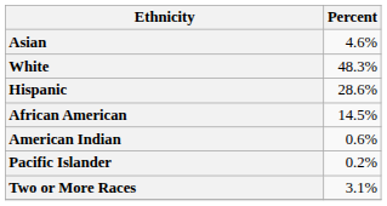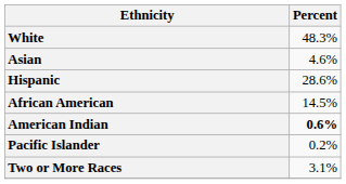 <table class="wikitable">
 <tr>
 <th + style="text-align: center;">Ethnicity</th>
 <th align="center">Percent</th>
 </tr>
 <tr>
+<th + style="text-align: left;">White</th>
+<td align="right">48.3%</td>
+</tr>
+<tr>
 <th + style="text-align: left;">Asian</th>
 <td align="right">4.6%</td>
-</tr>
-<tr>
-<th + style="text-align: left;">White</th>
-<td align="right">48.3%</td>
 </tr>
 <tr>
 <th + style="text-align: left;" width="325pt">Hispanic</th>
 <td align="right">28.6%</td>
 </tr>
 <tr>
 <th + style="text-align: left;">African American</th>
 <td align="right">14.5%</td>
 </tr>
 <tr>
 <th + style="text-align: left;">American Indian</th>
-<td align="right">0.6%</td>
+<td align="right"><strong>0.6%</strong></td>
 </tr>
 <tr>
 <th + style="text-align: left;">Pacific Islander</th>
 <td align="right">0.2%</td>
 </tr>
 <tr>
 <th + style="text-align: left;">Two or More Races</th>
 <td align="right">3.1%</td>
 </tr>
 <tr>
 </tr>
 </table>
